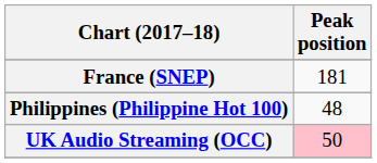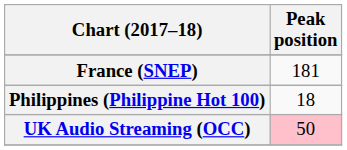 <table class="wikitable sortable plainrowheaders" style="text-align:center">
 <tr>
 <th scope="col">Chart (2017–18)</th>
 <th scope="col">Peak<br>position</th>
 </tr>
 <tr>
 </tr>
 <tr>
 </tr>
 <tr>
 </tr>
 <tr>
 </tr>
 <tr>
 <th scope="row">France (<a href='#'>SNEP</a>)</th>
 <td>181</td>
 </tr>
 <tr>
 </tr>
 <tr>
 </tr>
 <tr>
 </tr>
 <tr>
 </tr>
 <tr>
 <th scope="row">Philippines (<a href='#'>Philippine Hot 100</a>)</th>
-<td>48</td>
+<td>18</td>
 </tr>
 <tr>
 </tr>
 <tr>
 </tr>
 <tr>
 </tr>
 <tr>
 <th scope="row"><a href='#'>UK Audio Streaming</a> (<a href='#'>OCC</a>)</th>
 <td style="background: pink;">50</td>
 </tr>
 <tr>
 </tr>
 <tr>
 </tr>
 </table>
